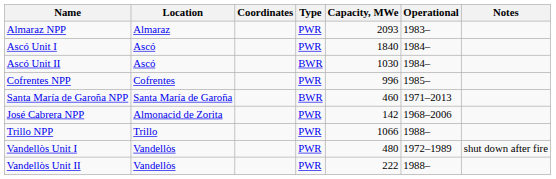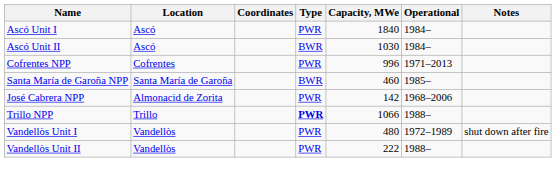 <table class="wikitable sortable">
 <tr>
 <th>Name</th>
 <th>Location</th>
 <th>Coordinates</th>
 <th>Type</th>
 <th>Capacity, MWe</th>
 <th>Operational</th>
 <th>Notes</th>
-</tr>
-<tr>
-<td><a href='#'>Almaraz NPP</a></td>
-<td><a href='#'>Almaraz</a></td>
-<td></td>
-<td><a href='#'>PWR</a></td>
-<td align="right">2093</td>
-<td>1983–</td>
-<td></td>
 </tr>
 <tr>
 <td><a href='#'>Ascó Unit I</a></td>
 <td><a href='#'>Ascó</a></td>
 <td></td>
 <td><a href='#'>PWR</a></td>
 <td align="right">1840</td>
 <td>1984–</td>
 <td></td>
 </tr>
 <tr>
 <td><a href='#'>Ascó Unit II</a></td>
 <td><a href='#'>Ascó</a></td>
 <td></td>
 <td><a href='#'>BWR</a></td>
 <td align="right">1030</td>
 <td>1984–</td>
 <td></td>
 </tr>
 <tr>
 <td><a href='#'>Cofrentes NPP</a></td>
 <td><a href='#'>Cofrentes</a></td>
 <td></td>
 <td><a href='#'>PWR</a></td>
 <td align="right">996</td>
-<td>1985–</td>
+<td>1971–2013</td>
 <td></td>
 </tr>
 <tr>
 <td><a href='#'>Santa María de Garoña NPP</a></td>
 <td><a href='#'>Santa María de Garoña</a></td>
 <td></td>
 <td><a href='#'>BWR</a></td>
 <td align="right">460</td>
-<td>1971–2013</td>
+<td>1985–</td>
 <td></td>
 </tr>
 <tr>
 <td><a href='#'>José Cabrera NPP</a></td>
 <td><a href='#'>Almonacid de Zorita</a></td>
 <td></td>
 <td><a href='#'>PWR</a></td>
 <td align="right">142</td>
 <td>1968–2006</td>
 <td></td>
 </tr>
 <tr>
 <td><a href='#'>Trillo NPP</a></td>
 <td><a href='#'>Trillo</a></td>
 <td></td>
-<td><a href='#'>PWR</a></td>
+<td><strong><a href='#'>PWR</a></strong></td>
 <td align="right">1066</td>
 <td>1988–</td>
 <td></td>
 </tr>
 <tr>
 <td><a href='#'>Vandellòs Unit I</a></td>
 <td><a href='#'>Vandellòs</a></td>
 <td></td>
 <td><a href='#'>PWR</a></td>
 <td align="right">480</td>
 <td>1972–1989</td>
 <td>shut down after fire</td>
 </tr>
 <tr>
 <td><a href='#'>Vandellòs Unit II</a></td>
 <td><a href='#'>Vandellòs</a></td>
 <td></td>
 <td><a href='#'>PWR</a></td>
 <td align="right">222</td>
 <td>1988–</td>
 <td></td>
 </tr>
 </table>
